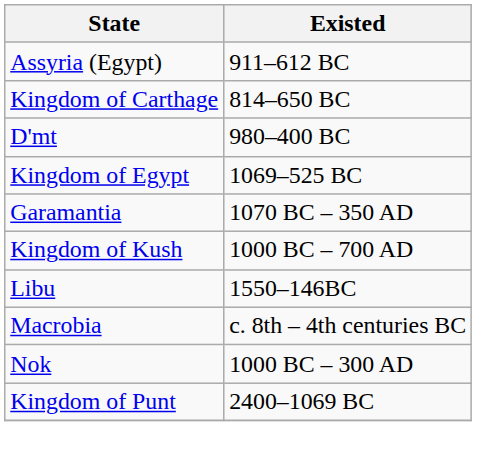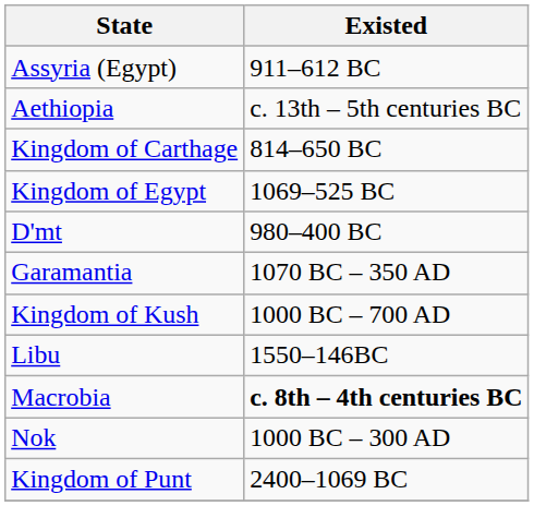 <table class=wikitable border="1">
 <tr>
 <th>State</th>
 <th>Existed</th>
 </tr>
 <tr>
 <td><a href='#'>Assyria</a> (Egypt)</td>
 <td>911–612 BC</td>
 </tr>
 <tr>
+<td><a href='#'>Aethiopia</a></td>
+<td>c. 13th – 5th centuries BC</td>
+</tr>
+<tr>
 <td><a href='#'>Kingdom of Carthage</a></td>
 <td>814–650 BC</td>
 </tr>
 <tr>
+<td><a href='#'>Kingdom of Egypt</a></td>
+<td>1069–525 BC</td>
+</tr>
+<tr>
 <td><a href='#'>D'mt</a></td>
 <td>980–400 BC</td>
-</tr>
-<tr>
-<td><a href='#'>Kingdom of Egypt</a></td>
-<td>1069–525 BC</td>
 </tr>
 <tr>
 <td><a href='#'>Garamantia</a></td>
 <td>1070 BC – 350 AD</td>
 </tr>
 <tr>
 <td><a href='#'>Kingdom of Kush</a></td>
 <td>1000 BC – 700 AD</td>
 </tr>
 <tr>
 <td><a href='#'>Libu</a></td>
 <td>1550–146BC</td>
 </tr>
 <tr>
 <td><a href='#'>Macrobia</a></td>
-<td>c. 8th  – 4th centuries BC</td>
+<td><strong>c. 8th  – 4th centuries BC</strong></td>
 </tr>
 <tr>
 <td><a href='#'>Nok</a></td>
 <td>1000 BC – 300 AD</td>
 </tr>
 <tr>
 <td><a href='#'>Kingdom of Punt</a></td>
 <td>2400–1069 BC</td>
 </tr>
 <tr>
 </tr>
 </table>
